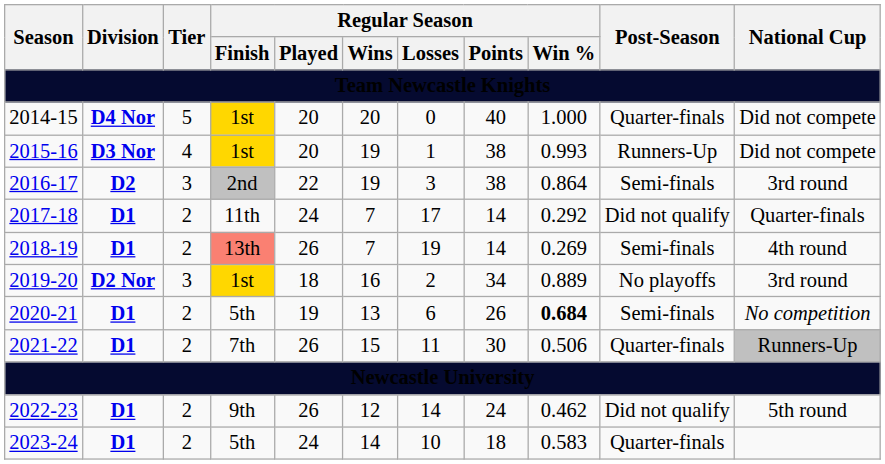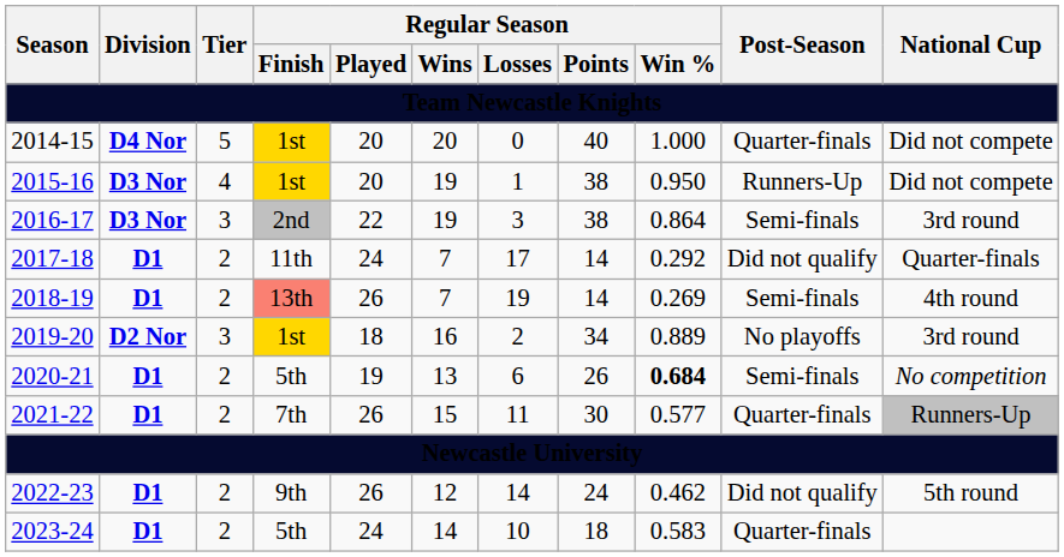 <table class="wikitable" style="font-size:100%;">
 <tr bgcolor="#efefef">
 <th rowspan="2">Season</th>
 <th rowspan="2">Division</th>
 <th rowspan="2">Tier</th>
 <th colspan="6">Regular Season</th>
 <th rowspan="2">Post-Season</th>
 <th rowspan="2">National Cup</th>
 </tr>
 <tr>
 <th>Finish</th>
 <th>Played</th>
 <th>Wins</th>
 <th>Losses</th>
 <th>Points</th>
 <th>Win %</th>
 </tr>
 <tr>
 <td colspan="13" align=center bgcolor="#050A30"><span><strong>Team Newcastle Knights</strong></span></td>
 </tr>
 <tr>
 <td style="text-align:center;">2014-15</td>
 <td style="text-align:center;"><strong><a href='#'>D4 Nor</a></strong></td>
 <td style="text-align:center;">5</td>
 <td style="text-align:center;"bgcolor=gold>1st</td>
 <td style="text-align:center;">20</td>
 <td style="text-align:center;">20</td>
 <td style="text-align:center;">0</td>
 <td style="text-align:center;">40</td>
 <td style="text-align:center;">1.000</td>
 <td style="text-align:center;">Quarter-finals</td>
 <td style="text-align:center;">Did not compete</td>
 </tr>
 <tr>
 <td style="text-align:center;"><a href='#'>2015-16</a></td>
 <td style="text-align:center;"><strong><a href='#'>D3 Nor</a></strong></td>
 <td style="text-align:center;">4</td>
 <td style="text-align:center;"bgcolor=gold>1st</td>
 <td style="text-align:center;">20</td>
 <td style="text-align:center;">19</td>
 <td style="text-align:center;">1</td>
 <td style="text-align:center;">38</td>
-<td style="text-align:center;">0.993</td>
+<td style="text-align:center;">0.950</td>
 <td style="text-align:center;">Runners-Up</td>
 <td style="text-align:center;">Did not compete</td>
 </tr>
 <tr>
 <td style="text-align:center;"><a href='#'>2016-17</a></td>
-<td style="text-align:center;"><strong><a href='#'>D2</a></strong></td>
+<td style="text-align:center;"><strong><a href='#'>D3 Nor</a></strong></td>
 <td style="text-align:center;">3</td>
 <td style="text-align:center;"bgcolor=silver>2nd</td>
 <td style="text-align:center;">22</td>
 <td style="text-align:center;">19</td>
 <td style="text-align:center;">3</td>
 <td style="text-align:center;">38</td>
 <td style="text-align:center;">0.864</td>
 <td style="text-align:center;">Semi-finals</td>
 <td style="text-align:center;">3rd round</td>
 </tr>
 <tr>
 <td style="text-align:center;"><a href='#'>2017-18</a></td>
 <td style="text-align:center;"><strong><a href='#'>D1</a></strong></td>
 <td style="text-align:center;">2</td>
 <td style="text-align:center;">11th</td>
 <td style="text-align:center;">24</td>
 <td style="text-align:center;">7</td>
 <td style="text-align:center;">17</td>
 <td style="text-align:center;">14</td>
 <td style="text-align:center;">0.292</td>
 <td style="text-align:center;">Did not qualify</td>
 <td style="text-align:center;">Quarter-finals</td>
 </tr>
 <tr>
 <td style="text-align:center;"><a href='#'>2018-19</a></td>
 <td style="text-align:center;"><strong><a href='#'>D1</a></strong></td>
 <td style="text-align:center;">2</td>
 <td style="text-align:center;"bgcolor=#FA8072>13th</td>
 <td style="text-align:center;">26</td>
 <td style="text-align:center;">7</td>
 <td style="text-align:center;">19</td>
 <td style="text-align:center;">14</td>
 <td style="text-align:center;">0.269</td>
 <td style="text-align:center;">Semi-finals</td>
 <td style="text-align:center;">4th round</td>
 </tr>
 <tr>
 <td style="text-align:center;"><a href='#'>2019-20</a></td>
 <td style="text-align:center;"><strong><a href='#'>D2 Nor</a></strong></td>
 <td style="text-align:center;">3</td>
 <td style="text-align:center;"bgcolor=gold>1st</td>
 <td style="text-align:center;">18</td>
 <td style="text-align:center;">16</td>
 <td style="text-align:center;">2</td>
 <td style="text-align:center;">34</td>
 <td style="text-align:center;">0.889</td>
 <td style="text-align:center;">No playoffs</td>
 <td style="text-align:center;">3rd round</td>
 </tr>
 <tr>
 <td style="text-align:center;"><a href='#'>2020-21</a></td>
 <td style="text-align:center;"><strong><a href='#'>D1</a></strong></td>
 <td style="text-align:center;">2</td>
 <td style="text-align:center;">5th</td>
 <td style="text-align:center;">19</td>
 <td style="text-align:center;">13</td>
 <td style="text-align:center;">6</td>
 <td style="text-align:center;">26</td>
 <td style="text-align:center;"><strong>0.684</strong></td>
 <td style="text-align:center;">Semi-finals</td>
 <td style="text-align:center;"><em>No competition</em></td>
 </tr>
 <tr>
 <td style="text-align:center;"><a href='#'>2021-22</a></td>
 <td style="text-align:center;"><strong><a href='#'>D1</a></strong></td>
 <td style="text-align:center;">2</td>
 <td style="text-align:center;">7th</td>
 <td style="text-align:center;">26</td>
 <td style="text-align:center;">15</td>
 <td style="text-align:center;">11</td>
 <td style="text-align:center;">30</td>
-<td style="text-align:center;">0.506</td>
+<td style="text-align:center;">0.577</td>
 <td style="text-align:center;">Quarter-finals</td>
 <td style="text-align:center;" bgcolor=silver>Runners-Up</td>
 </tr>
 <tr>
 <td colspan="13" align=center bgcolor="#050A30"><span><strong>Newcastle University</strong></span></td>
 </tr>
 <tr>
 <td style="text-align:center;"><a href='#'>2022-23</a></td>
 <td style="text-align:center;"><strong><a href='#'>D1</a></strong></td>
 <td style="text-align:center;">2</td>
 <td style="text-align:center;">9th</td>
 <td style="text-align:center;">26</td>
 <td style="text-align:center;">12</td>
 <td style="text-align:center;">14</td>
 <td style="text-align:center;">24</td>
 <td style="text-align:center;">0.462</td>
 <td style="text-align:center;">Did not qualify</td>
 <td style="text-align:center;">5th round</td>
 </tr>
 <tr>
 <td style="text-align:center;"><a href='#'>2023-24</a></td>
 <td style="text-align:center;"><strong><a href='#'>D1</a></strong></td>
 <td style="text-align:center;">2</td>
 <td style="text-align:center;">5th</td>
 <td style="text-align:center;">24</td>
 <td style="text-align:center;">14</td>
 <td style="text-align:center;">10</td>
 <td style="text-align:center;">18</td>
 <td style="text-align:center;">0.583</td>
 <td style="text-align:center;">Quarter-finals</td>
 <td style="text-align:center;"></td>
 </tr>
 </table>
